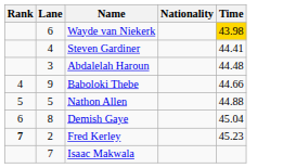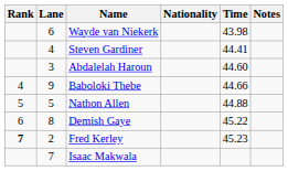 <table class="wikitable sortable" style="text-align:center">
 <tr>
 <th>Rank</th>
 <th>Lane</th>
 <th>Name</th>
 <th>Nationality</th>
 <th>Time</th>
+<th>Notes</th>
 </tr>
 <tr>
 <td></td>
 <td>6</td>
 <td align=left><a href='#'>Wayde van Niekerk</a></td>
 <td align=left></td>
-<td style="background: gold;">43.98</td>
+<td>43.98</td>
+<td></td>
 </tr>
 <tr>
 <td></td>
 <td>4</td>
 <td align=left><a href='#'>Steven Gardiner</a></td>
 <td align=left></td>
 <td>44.41</td>
+<td></td>
 </tr>
 <tr>
 <td></td>
 <td>3</td>
 <td align=left><a href='#'>Abdalelah Haroun</a></td>
 <td align=left></td>
-<td>44.48</td>
+<td>44.60</td>
+<td></td>
 </tr>
 <tr>
 <td>4</td>
 <td>9</td>
 <td align=left><a href='#'>Baboloki Thebe</a></td>
 <td align=left></td>
 <td>44.66</td>
+<td></td>
 </tr>
 <tr>
 <td>5</td>
 <td>5</td>
 <td align=left><a href='#'>Nathon Allen</a></td>
 <td align=left></td>
 <td>44.88</td>
+<td></td>
 </tr>
 <tr>
 <td>6</td>
 <td>8</td>
 <td align=left><a href='#'>Demish Gaye</a></td>
 <td align=left></td>
-<td>45.04</td>
+<td>45.22</td>
+<td></td>
 </tr>
 <tr>
 <td><strong>7</strong></td>
 <td>2</td>
 <td align=left><a href='#'>Fred Kerley</a></td>
 <td align=left></td>
 <td>45.23</td>
+<td></td>
 </tr>
 <tr>
 <td></td>
 <td>7</td>
 <td align=left><a href='#'>Isaac Makwala</a></td>
 <td align=left></td>
 <td></td>
+<td></td>
 </tr>
 </table>
